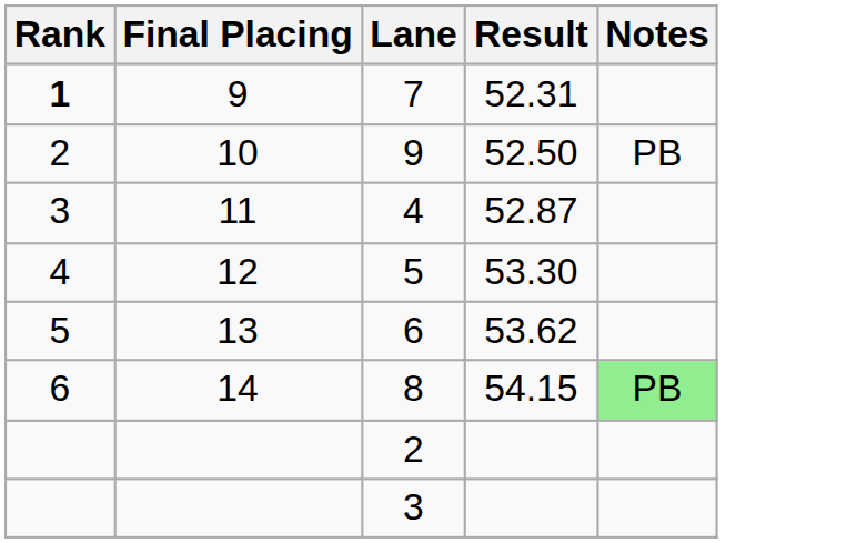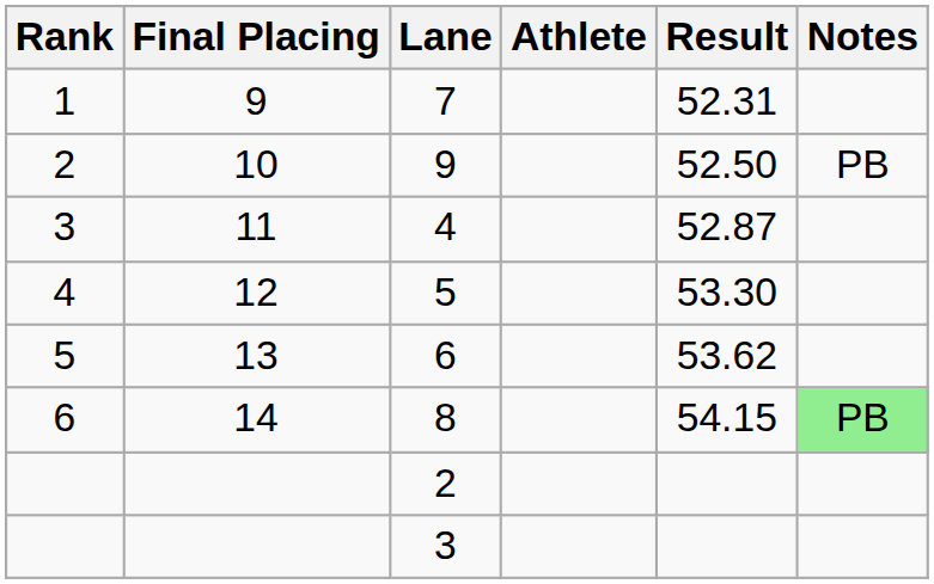 <table class="wikitable sortable" style="text-align:center">
 <tr>
 <th>Rank</th>
 <th>Final Placing</th>
 <th>Lane</th>
+<th>Athlete</th>
 <th>Result</th>
 <th>Notes</th>
 </tr>
 <tr>
-<td><strong>1</strong></td>
+<td>1</td>
 <td>9</td>
 <td>7</td>
+<td align=left></td>
 <td>52.31</td>
 <td></td>
 </tr>
 <tr>
 <td>2</td>
 <td>10</td>
 <td>9</td>
+<td align=left></td>
 <td>52.50</td>
 <td>PB</td>
 </tr>
 <tr>
 <td>3</td>
 <td>11</td>
 <td>4</td>
+<td align=left></td>
 <td>52.87</td>
 <td></td>
 </tr>
 <tr>
 <td>4</td>
 <td>12</td>
 <td>5</td>
+<td align=left></td>
 <td>53.30</td>
 <td></td>
 </tr>
 <tr>
 <td>5</td>
 <td>13</td>
 <td>6</td>
+<td align=left></td>
 <td>53.62</td>
 <td></td>
 </tr>
 <tr>
 <td>6</td>
 <td>14</td>
 <td>8</td>
+<td align=left></td>
 <td>54.15</td>
 <td style="background: lightgreen;">PB</td>
 </tr>
 <tr>
 <td></td>
 <td></td>
 <td>2</td>
+<td align=left></td>
 <td></td>
 <td></td>
 </tr>
 <tr>
 <td></td>
 <td></td>
 <td>3</td>
+<td align=left></td>
 <td></td>
 <td></td>
 </tr>
 </table>
